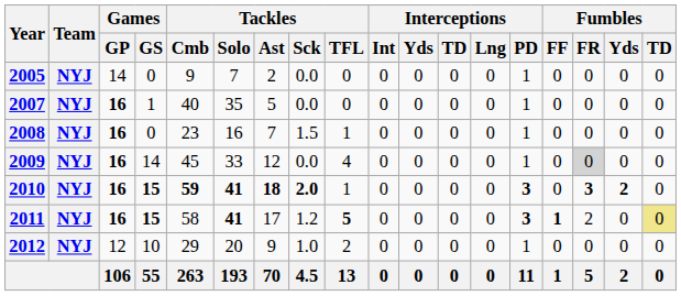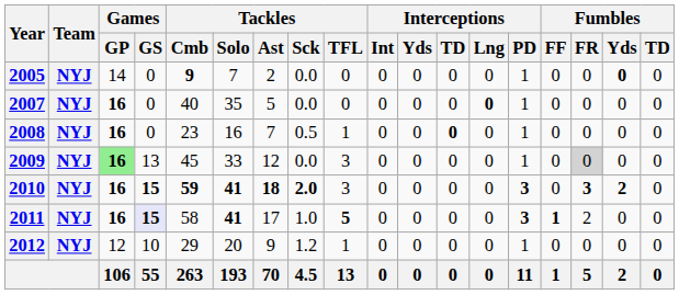 <table class="wikitable" style="text-align:center">
 <tr>
 <th rowspan="2">Year</th>
 <th rowspan="2">Team</th>
 <th colspan="2">Games</th>
 <th colspan="5">Tackles</th>
 <th colspan="5">Interceptions</th>
 <th colspan="4">Fumbles</th>
 </tr>
 <tr>
 <th>GP</th>
 <th>GS</th>
 <th>Cmb</th>
 <th>Solo</th>
 <th>Ast</th>
 <th>Sck</th>
 <th>TFL</th>
 <th>Int</th>
 <th>Yds</th>
 <th>TD</th>
 <th>Lng</th>
 <th>PD</th>
 <th>FF</th>
 <th>FR</th>
 <th>Yds</th>
 <th>TD</th>
 </tr>
 <tr>
 <th><a href='#'>2005</a></th>
 <th><a href='#'>NYJ</a></th>
 <td>14</td>
 <td>0</td>
-<td>9</td>
+<td><strong>9</strong></td>
 <td>7</td>
 <td>2</td>
 <td>0.0</td>
 <td>0</td>
 <td>0</td>
 <td>0</td>
 <td>0</td>
 <td>0</td>
 <td>1</td>
 <td>0</td>
 <td>0</td>
-<td>0</td>
+<td><strong>0</strong></td>
 <td>0</td>
 </tr>
 <tr>
 <th><a href='#'>2007</a></th>
 <th><a href='#'>NYJ</a></th>
 <td><strong>16</strong></td>
-<td>1</td>
+<td>0</td>
 <td>40</td>
 <td>35</td>
 <td>5</td>
 <td>0.0</td>
 <td>0</td>
 <td>0</td>
 <td>0</td>
 <td>0</td>
-<td>0</td>
+<td><strong>0</strong></td>
 <td>1</td>
 <td>0</td>
 <td>0</td>
 <td>0</td>
 <td>0</td>
 </tr>
 <tr>
 <th><a href='#'>2008</a></th>
 <th><a href='#'>NYJ</a></th>
 <td><strong>16</strong></td>
 <td>0</td>
 <td>23</td>
 <td>16</td>
 <td>7</td>
-<td>1.5</td>
+<td>0.5</td>
 <td>1</td>
 <td>0</td>
 <td>0</td>
-<td>0</td>
+<td><strong>0</strong></td>
 <td>0</td>
 <td>1</td>
 <td>0</td>
 <td>0</td>
 <td>0</td>
 <td>0</td>
 </tr>
 <tr>
 <th><a href='#'>2009</a></th>
 <th><a href='#'>NYJ</a></th>
-<td><strong>16</strong></td>
-<td>14</td>
+<td style="background: lightgreen;"><strong>16</strong></td>
+<td>13</td>
 <td>45</td>
 <td>33</td>
 <td>12</td>
 <td>0.0</td>
-<td>4</td>
+<td>3</td>
 <td>0</td>
 <td>0</td>
 <td>0</td>
 <td>0</td>
 <td>1</td>
 <td>0</td>
 <td style="background: lightgrey;">0</td>
 <td>0</td>
 <td>0</td>
 </tr>
 <tr>
 <th><a href='#'>2010</a></th>
 <th><a href='#'>NYJ</a></th>
 <td><strong>16</strong></td>
 <td><strong>15</strong></td>
 <td><strong>59</strong></td>
 <td><strong>41</strong></td>
 <td><strong>18</strong></td>
 <td><strong>2.0</strong></td>
-<td>1</td>
+<td>3</td>
 <td>0</td>
 <td>0</td>
 <td>0</td>
 <td>0</td>
 <td><strong>3</strong></td>
 <td>0</td>
 <td><strong>3</strong></td>
 <td><strong>2</strong></td>
 <td>0</td>
 </tr>
 <tr>
 <th><a href='#'>2011</a></th>
 <th><a href='#'>NYJ</a></th>
 <td><strong>16</strong></td>
-<td><strong>15</strong></td>
+<td style="background: lavender;"><strong>15</strong></td>
 <td>58</td>
 <td><strong>41</strong></td>
 <td>17</td>
-<td>1.2</td>
+<td>1.0</td>
 <td><strong>5</strong></td>
 <td>0</td>
 <td>0</td>
 <td>0</td>
 <td>0</td>
 <td><strong>3</strong></td>
 <td><strong>1</strong></td>
 <td>2</td>
 <td>0</td>
-<td style="background: khaki;">0</td>
+<td>0</td>
 </tr>
 <tr>
 <th><a href='#'>2012</a></th>
 <th><a href='#'>NYJ</a></th>
 <td>12</td>
 <td>10</td>
 <td>29</td>
 <td>20</td>
 <td>9</td>
-<td>1.0</td>
-<td>2</td>
+<td>1.2</td>
+<td>1</td>
 <td>0</td>
 <td>0</td>
 <td>0</td>
 <td>0</td>
 <td>1</td>
 <td>0</td>
 <td>0</td>
 <td>0</td>
 <td>0</td>
 </tr>
 <tr>
 <th colspan="2"></th>
 <th>106</th>
 <th>55</th>
 <th>263</th>
 <th>193</th>
 <th>70</th>
 <th>4.5</th>
 <th>13</th>
 <th>0</th>
 <th>0</th>
 <th>0</th>
 <th>0</th>
 <th>11</th>
 <th>1</th>
 <th>5</th>
 <th>2</th>
 <th>0</th>
 </tr>
 </table>
